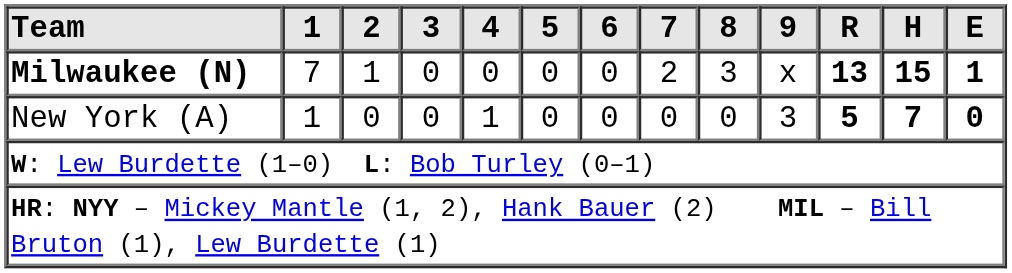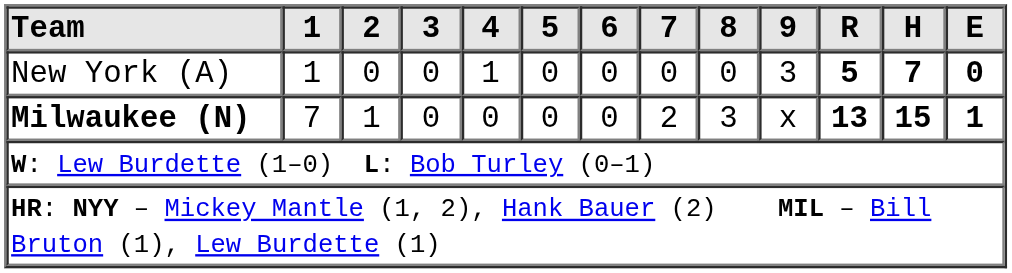 <table border=1 cellspacing=0 width=425 style="margin-left:3em;">
 <tr style="text-align:center; background-color:#e6e6e6;">
 <th align=left width=125>Team</th>
 <th width=25>1</th>
 <th width=25>2</th>
 <th width=25>3</th>
 <th width=25>4</th>
 <th width=25>5</th>
 <th width=25>6</th>
 <th width=25>7</th>
 <th width=25>8</th>
 <th width=25>9</th>
 <th width=25>R</th>
 <th width=25>H</th>
 <th width=25>E</th>
 </tr>
 <tr style="text-align:center;">
+<td align=left>New York (A)</td>
+<td>1</td>
+<td>0</td>
+<td>0</td>
+<td>1</td>
+<td>0</td>
+<td>0</td>
+<td>0</td>
+<td>0</td>
+<td>3</td>
+<td><strong>5</strong></td>
+<td><strong>7</strong></td>
+<td><strong>0</strong></td>
+</tr>
+<tr style="text-align:center;">
 <td align=left><strong>Milwaukee (N)</strong></td>
 <td>7</td>
 <td>1</td>
 <td>0</td>
 <td>0</td>
 <td>0</td>
 <td>0</td>
 <td>2</td>
 <td>3</td>
 <td>x</td>
 <td><strong>13</strong></td>
 <td><strong>15</strong></td>
 <td><strong>1</strong></td>
 </tr>
-<tr style="text-align:center;">
-<td align=left>New York (A)</td>
-<td>1</td>
-<td>0</td>
-<td>0</td>
-<td>1</td>
-<td>0</td>
-<td>0</td>
-<td>0</td>
-<td>0</td>
-<td>3</td>
-<td><strong>5</strong></td>
-<td><strong>7</strong></td>
-<td><strong>0</strong></td>
-</tr>
 <tr style="text-align:left;">
 <td colspan=13><small><strong>W</strong>: <a href='#'>Lew Burdette</a> (1–0)  <strong>L</strong>: <a href='#'>Bob Turley</a> (0–1)</small></td>
 </tr>
 <tr style="text-align:left;">
 <td colspan=13><small><strong>HR</strong>: <strong>NYY</strong> – <a href='#'>Mickey Mantle</a> (1, 2), <a href='#'>Hank Bauer</a> (2)    <strong>MIL</strong> – <a href='#'>Bill Bruton</a> (1), <a href='#'>Lew Burdette</a> (1)</small></td>
 </tr>
 </table>
